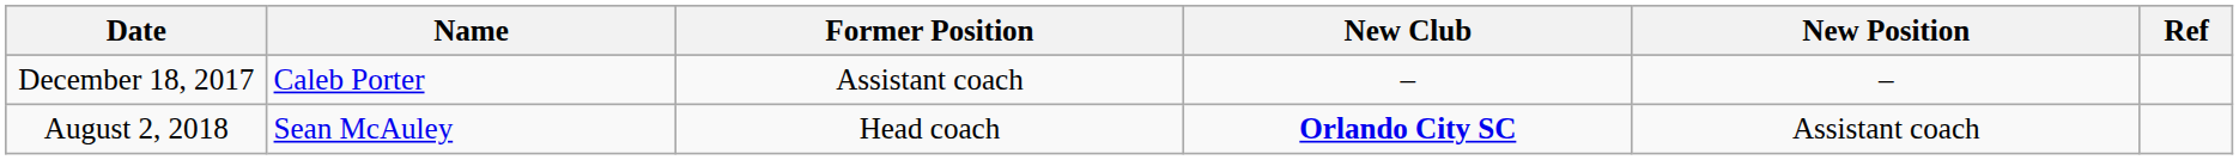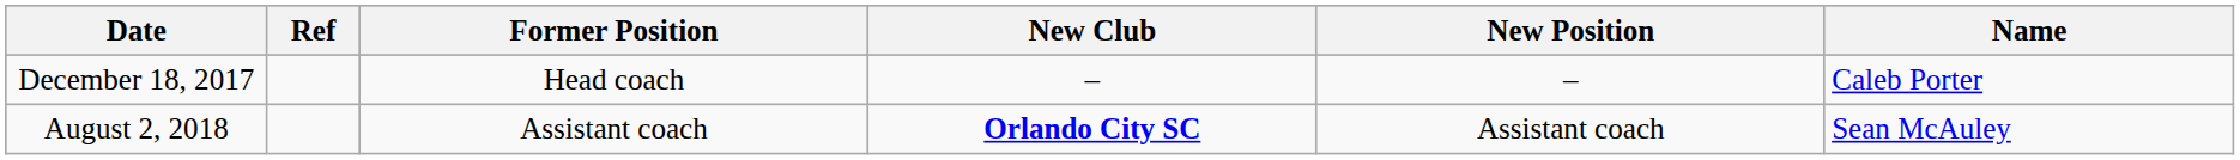 <table class="wikitable" style="text-align:left; font-size:95%;">
 <tr>
 <th style="width:125px;">Date</th>
-<th style="width:200px;">Name</th>
+<th style="width:40px;text-align:center;">Ref</th>
 <th style="width:250px;">Former Position</th>
 <th style="width:220px;">New Club</th>
 <th style="width:250px;">New Position</th>
-<th style="width:40px;text-align:center;">Ref</th>
+<th style="width:200px;">Name</th>
 </tr>
 <tr>
 <td style="text-align:center;">December 18, 2017</td>
-<td> <a href='#'>Caleb Porter</a></td>
-<td style="text-align:center;">Assistant coach</td>
+<td style="text-align:center;"></td>
+<td style="text-align:center;">Head coach</td>
 <td style="text-align:center;">–</td>
 <td style="text-align:center;">–</td>
-<td style="text-align:center;"></td>
+<td> <a href='#'>Caleb Porter</a></td>
 </tr>
 <tr>
 <td style="text-align:center;">August 2, 2018</td>
-<td> <a href='#'>Sean McAuley</a></td>
-<td style="text-align:center;">Head coach</td>
+<td style="text-align:center;"></td>
+<td style="text-align:center;">Assistant coach</td>
 <td style="text-align:center;"><strong> <a href='#'>Orlando City SC</a></strong></td>
 <td style="text-align:center;">Assistant coach</td>
-<td style="text-align:center;"></td>
+<td> <a href='#'>Sean McAuley</a></td>
 </tr>
 </table>
